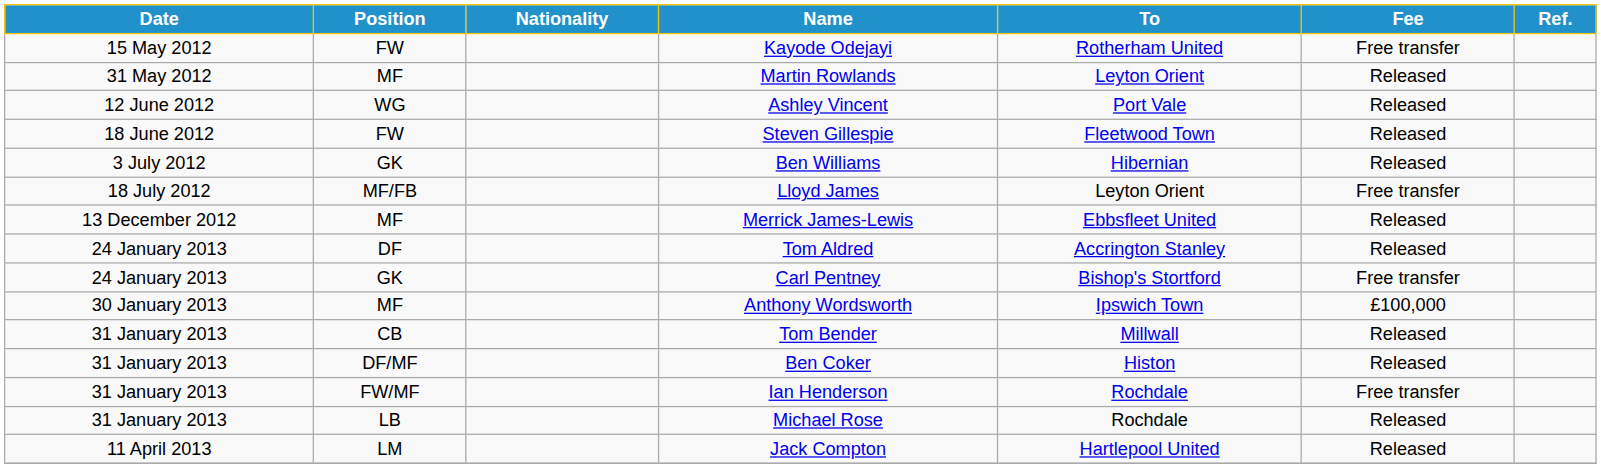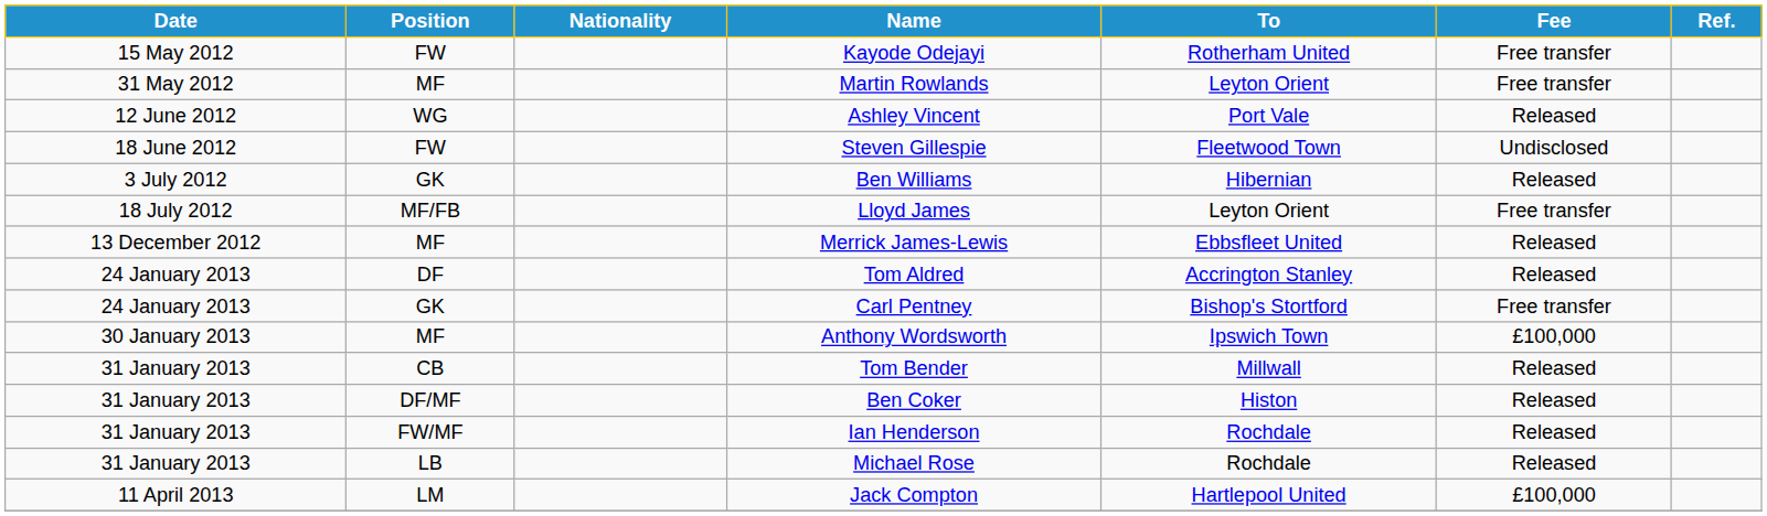 <table class="wikitable" style="text-align:center; font-size:90%; width:100%;">
 <tr>
 <th style="background:#2191CC; color:white; border:1px solid #F7C408; text-align:center;">Date</th>
 <th style="background:#2191CC; color:white; border:1px solid #F7C408; text-align:center;">Position</th>
 <th style="background:#2191CC; color:white; border:1px solid #F7C408; text-align:center;">Nationality</th>
 <th style="background:#2191CC; color:white; border:1px solid #F7C408; text-align:center;">Name</th>
 <th style="background:#2191CC; color:white; border:1px solid #F7C408; text-align:center;">To</th>
 <th style="background:#2191CC; color:white; border:1px solid #F7C408; text-align:center;">Fee</th>
 <th style="background:#2191CC; color:white; border:1px solid #F7C408; text-align:center;">Ref.</th>
 </tr>
 <tr>
 <td>15 May 2012</td>
 <td>FW</td>
 <td></td>
 <td><a href='#'>Kayode Odejayi</a></td>
 <td> <a href='#'>Rotherham United</a></td>
 <td>Free transfer</td>
 <td></td>
 </tr>
 <tr>
 <td>31 May 2012</td>
 <td>MF</td>
 <td></td>
 <td><a href='#'>Martin Rowlands</a></td>
 <td> <a href='#'>Leyton Orient</a> </td>
-<td>Released</td>
+<td>Free transfer</td>
 <td></td>
 </tr>
 <tr>
 <td>12 June 2012</td>
 <td>WG</td>
 <td></td>
 <td><a href='#'>Ashley Vincent</a></td>
 <td> <a href='#'>Port Vale</a> </td>
 <td>Released</td>
 <td></td>
 </tr>
 <tr>
 <td>18 June 2012</td>
 <td>FW</td>
 <td></td>
 <td><a href='#'>Steven Gillespie</a></td>
 <td> <a href='#'>Fleetwood Town</a></td>
-<td>Released</td>
+<td>Undisclosed</td>
 <td></td>
 </tr>
 <tr>
 <td>3 July 2012</td>
 <td>GK</td>
 <td></td>
 <td><a href='#'>Ben Williams</a></td>
 <td> <a href='#'>Hibernian</a></td>
 <td>Released</td>
 <td></td>
 </tr>
 <tr>
 <td>18 July 2012</td>
 <td>MF/FB</td>
 <td></td>
 <td><a href='#'>Lloyd James</a></td>
 <td> Leyton Orient</td>
 <td>Free transfer</td>
 <td></td>
 </tr>
 <tr>
 <td>13 December 2012</td>
 <td>MF</td>
 <td></td>
 <td><a href='#'>Merrick James-Lewis</a></td>
 <td> <a href='#'>Ebbsfleet United</a> </td>
 <td>Released</td>
 <td></td>
 </tr>
 <tr>
 <td>24 January 2013</td>
 <td>DF</td>
 <td></td>
 <td><a href='#'>Tom Aldred</a></td>
 <td> <a href='#'>Accrington Stanley</a> </td>
 <td>Released</td>
 <td></td>
 </tr>
 <tr>
 <td>24 January 2013</td>
 <td>GK</td>
 <td></td>
 <td><a href='#'>Carl Pentney</a></td>
 <td> <a href='#'>Bishop's Stortford</a></td>
 <td>Free transfer</td>
 <td></td>
 </tr>
 <tr>
 <td>30 January 2013</td>
 <td>MF</td>
 <td></td>
 <td><a href='#'>Anthony Wordsworth</a></td>
 <td> <a href='#'>Ipswich Town</a></td>
 <td>£100,000</td>
 <td></td>
 </tr>
 <tr>
 <td>31 January 2013</td>
 <td>CB</td>
 <td></td>
 <td><a href='#'>Tom Bender</a></td>
 <td> <a href='#'>Millwall</a> </td>
 <td>Released</td>
 <td></td>
 </tr>
 <tr>
 <td>31 January 2013</td>
 <td>DF/MF</td>
 <td></td>
 <td><a href='#'>Ben Coker</a></td>
 <td> <a href='#'>Histon</a> </td>
 <td>Released</td>
 <td></td>
 </tr>
 <tr>
 <td>31 January 2013</td>
 <td>FW/MF</td>
 <td></td>
 <td><a href='#'>Ian Henderson</a></td>
 <td> <a href='#'>Rochdale</a> </td>
-<td>Free transfer</td>
+<td>Released</td>
 <td></td>
 </tr>
 <tr>
 <td>31 January 2013</td>
 <td>LB</td>
 <td></td>
 <td><a href='#'>Michael Rose</a></td>
 <td> Rochdale </td>
 <td>Released</td>
 <td></td>
 </tr>
 <tr>
 <td>11 April 2013</td>
 <td>LM</td>
 <td></td>
 <td><a href='#'>Jack Compton</a></td>
 <td> <a href='#'>Hartlepool United</a> </td>
-<td>Released</td>
+<td>£100,000</td>
 <td></td>
 </tr>
 <tr>
 </tr>
 </table>
